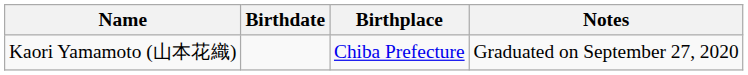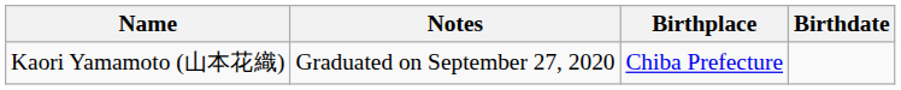 <table class="wikitable">
 <tr>
 <th>Name</th>
+<th>Notes</th>
+<th>Birthplace</th>
 <th>Birthdate</th>
-<th>Birthplace</th>
-<th>Notes</th>
 </tr>
 <tr>
 <td>Kaori Yamamoto (山本花織)</td>
+<td>Graduated  on September 27, 2020</td>
+<td><a href='#'>Chiba Prefecture</a></td>
 <td></td>
-<td><a href='#'>Chiba Prefecture</a></td>
-<td>Graduated  on September 27, 2020</td>
 </tr>
 </table>
